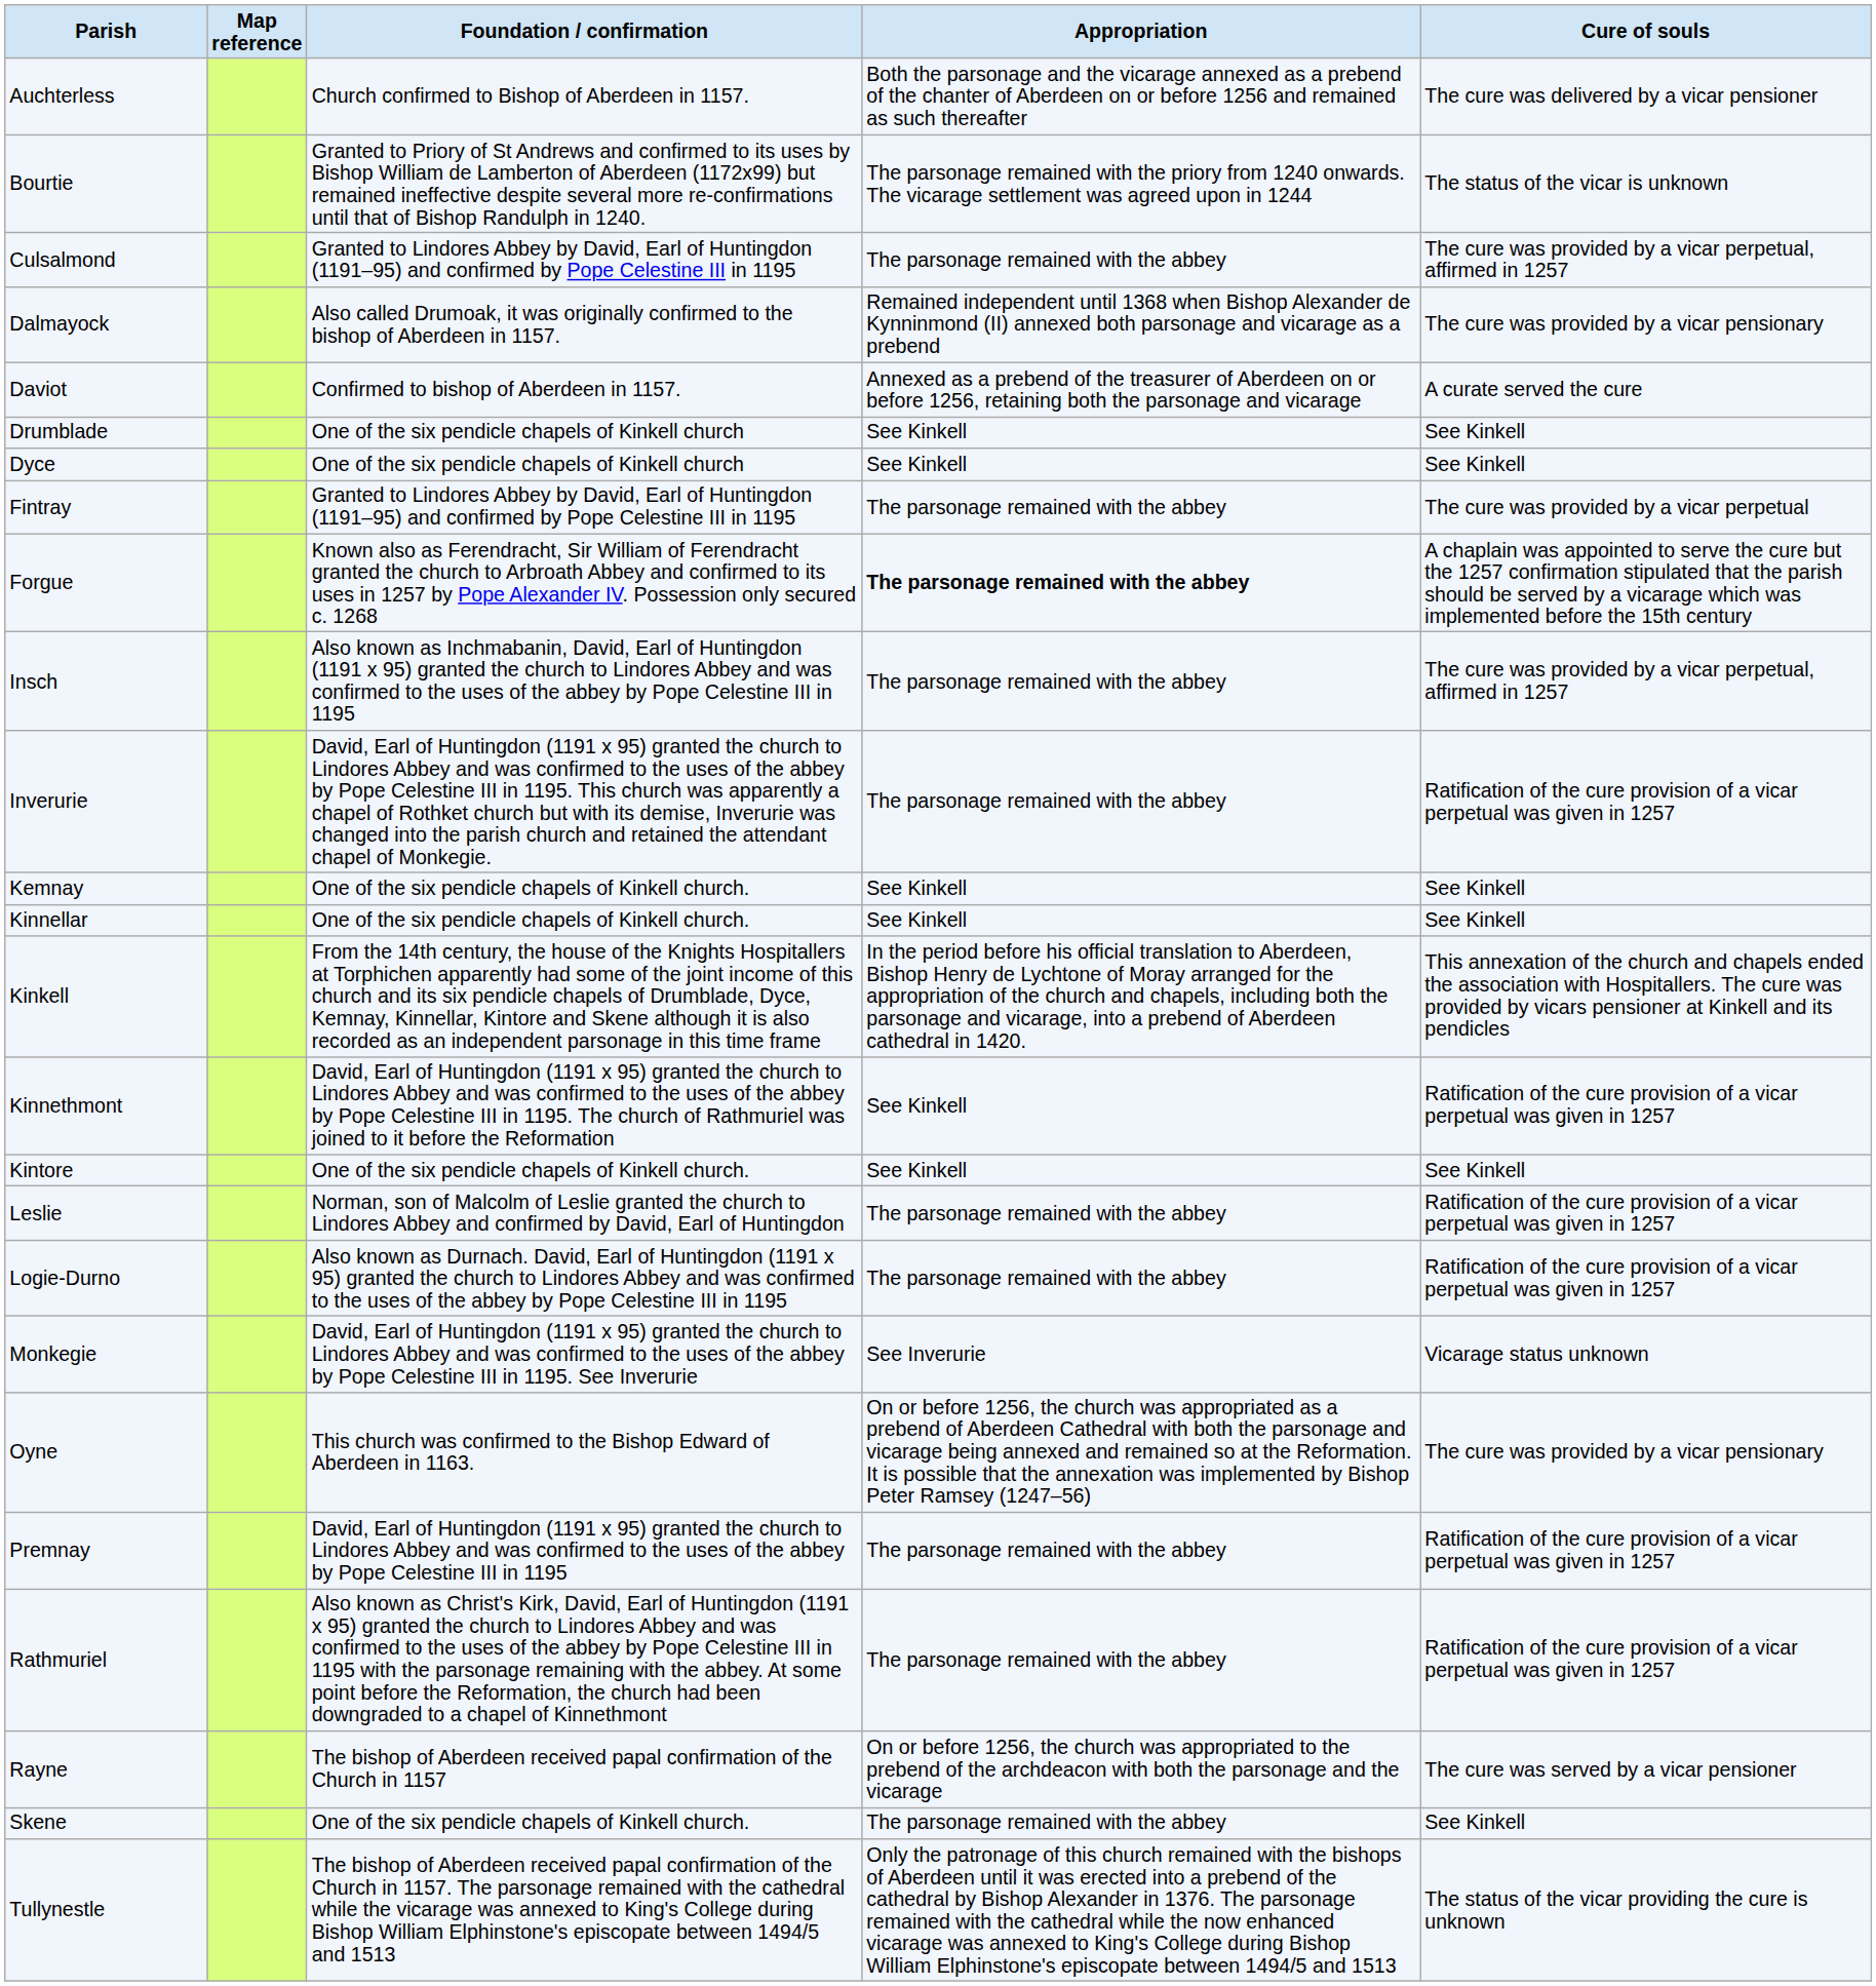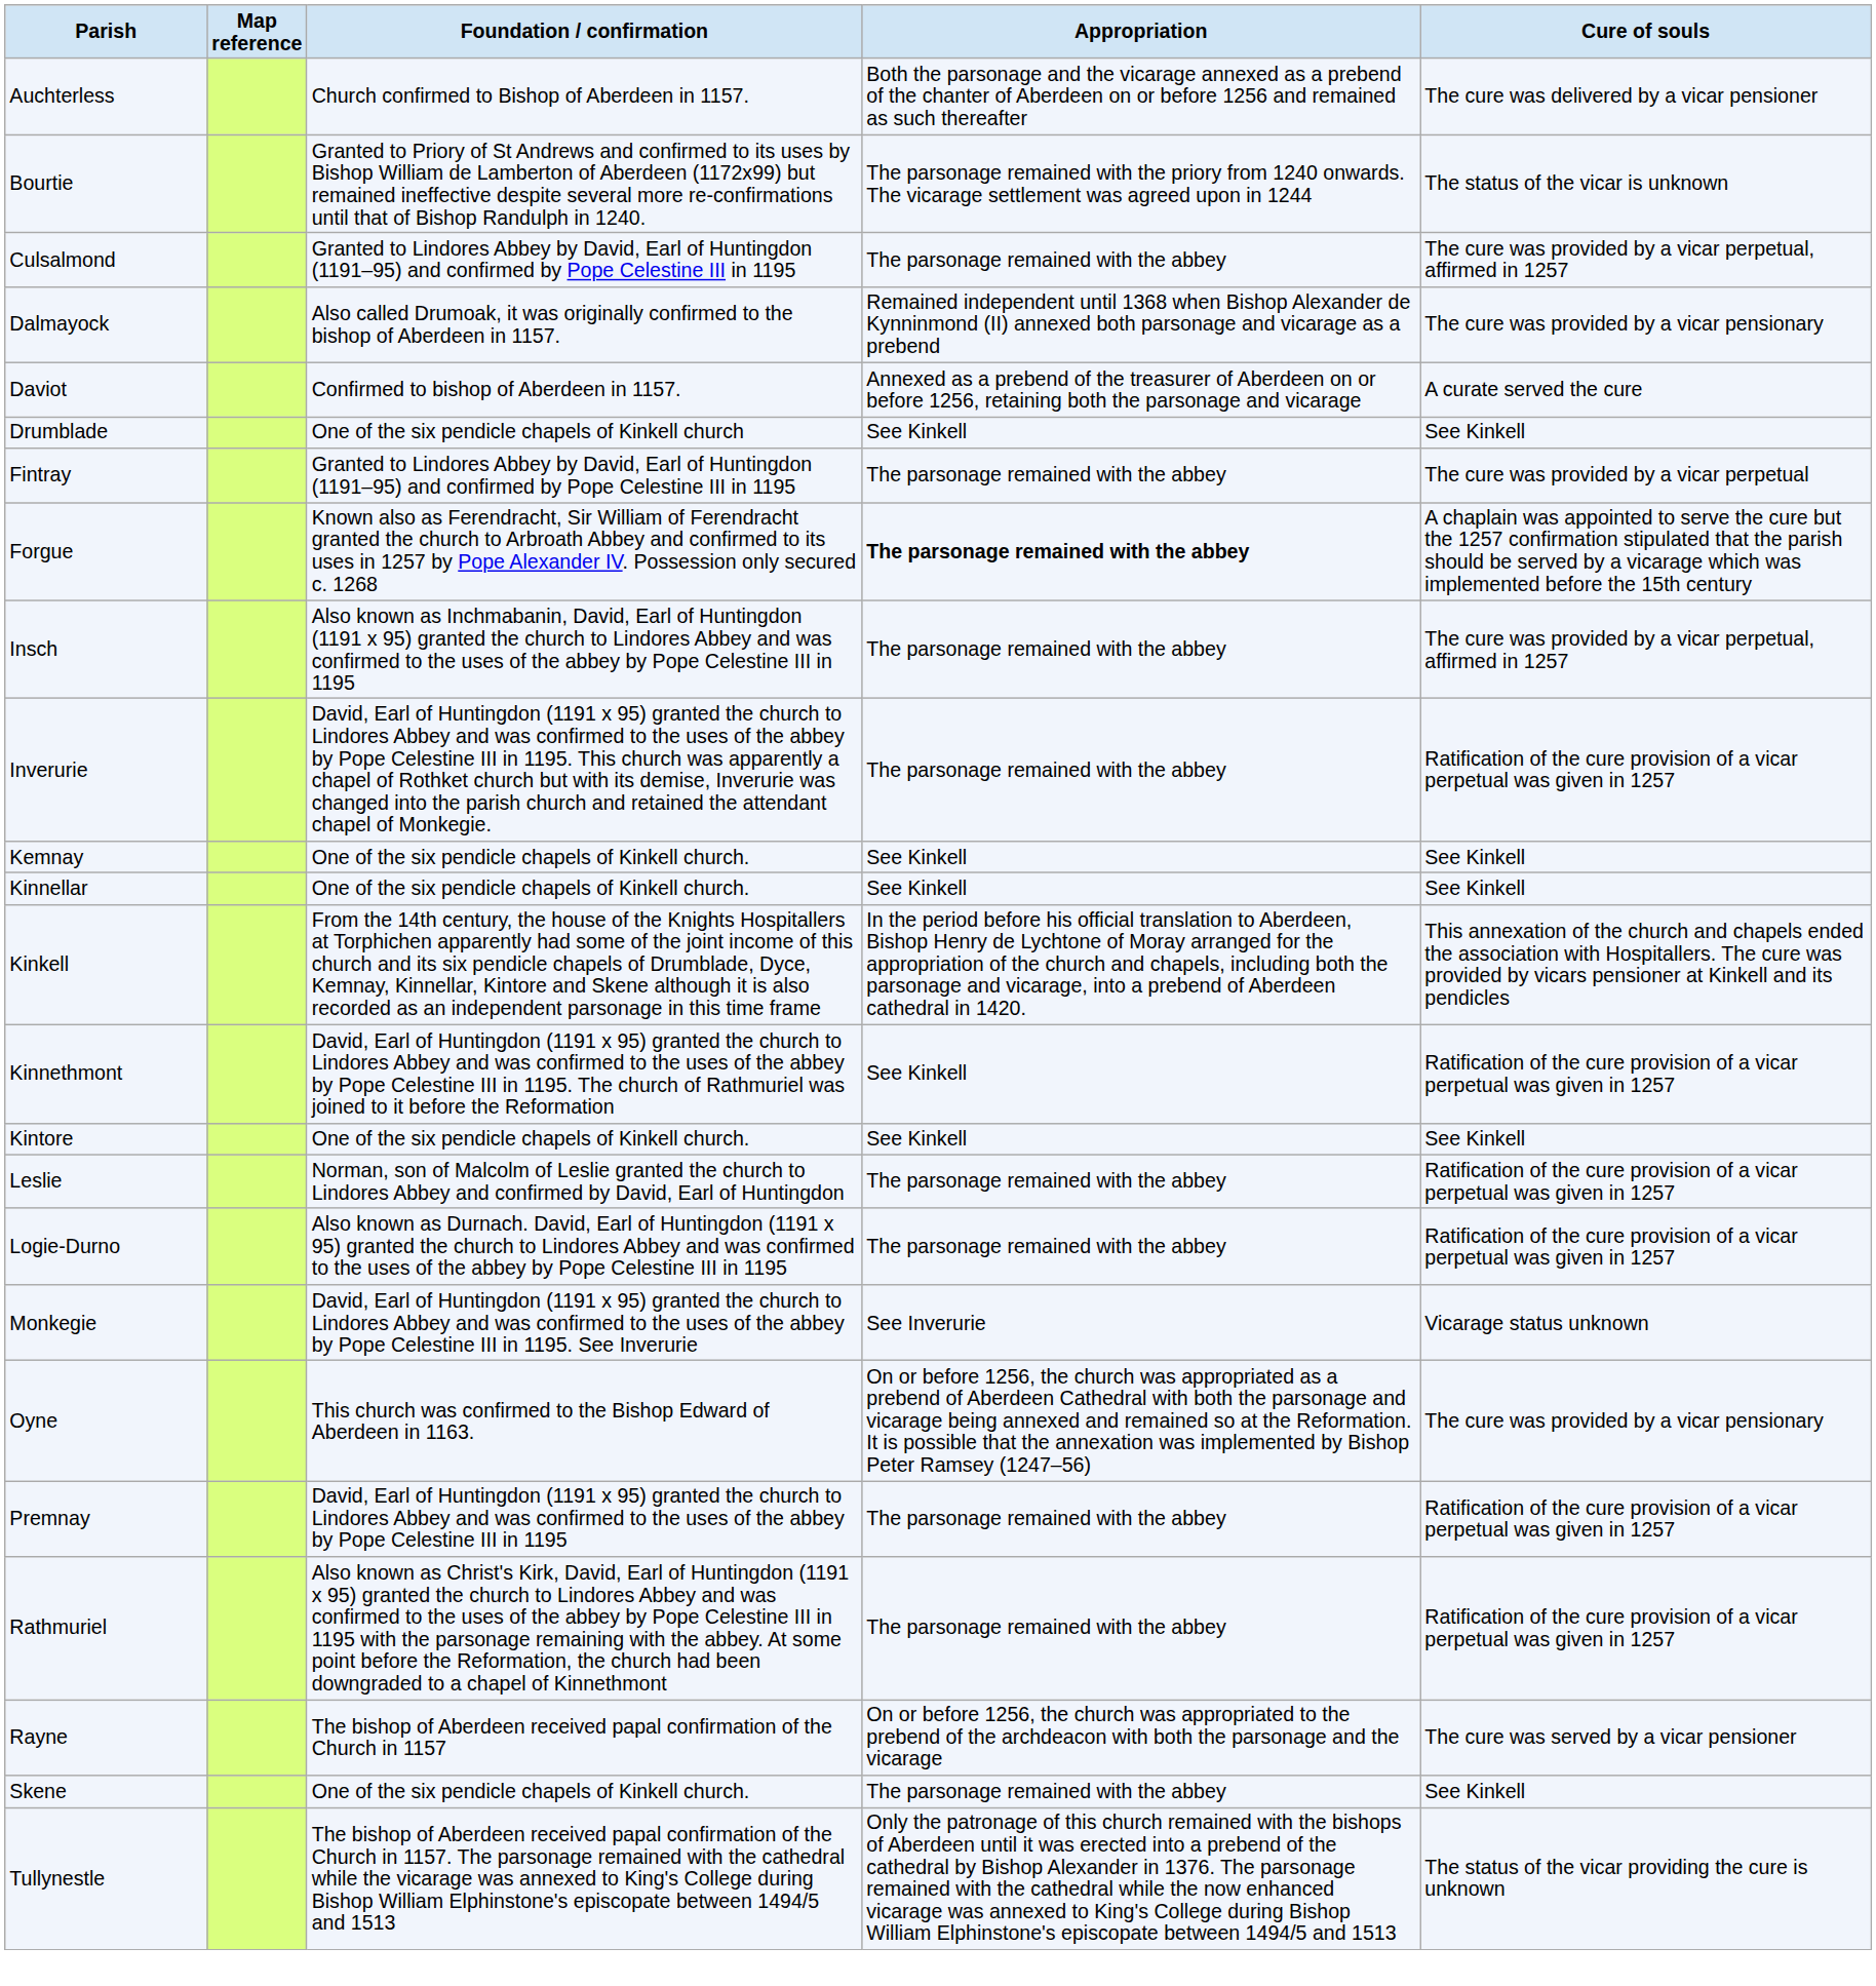 <table class="wikitable sortable" style="margin-left: auto; margin-right: auto; border: none;width: 100%;font-size: 85%;">
 <tr>
 <th style="width: 155px; background-color:#d0e5f5;color:black">Parish</th>
 <th style="width: 60px; background-color:#d0e5f5;color:black">Map reference</th>
 <th style="width: 500px; background-color:#d0e5f5;color:black"; class="unsortable">Foundation / confirmation</th>
 <th style="width: 500px; background-color:#d0e5f5;color:black"; class="unsortable">Appropriation</th>
 <th style="width: 400px; background-color:#d0e5f5;color:black"; class="unsortable">Cure of souls</th>
 </tr>
 <tr>
 <td style="background:#f1f5fc;color:black">Auchterless </td>
 <td style="background:#daff7f;color:black"></td>
 <td style="background:#f1f5fc;color:black">Church confirmed to Bishop of Aberdeen in 1157.</td>
 <td style="background:#f1f5fc;color:black">Both the parsonage and the vicarage annexed as a prebend of the chanter of Aberdeen on or before 1256 and remained as such thereafter</td>
 <td style="background:#f1f5fc;color:black">The cure was delivered by a vicar pensioner</td>
 </tr>
 <tr>
 <td style="background:#f1f5fc;color:black">Bourtie </td>
 <td style="background:#daff7f;color:black"></td>
 <td style="background:#f1f5fc;color:black">Granted to Priory of St Andrews and confirmed to its uses by Bishop William de Lamberton of Aberdeen (1172x99) but remained ineffective despite several more re-confirmations until that of Bishop Randulph in 1240.</td>
 <td style="background:#f1f5fc;color:black">The parsonage remained with the priory from 1240 onwards. The vicarage settlement was agreed upon in 1244</td>
 <td style="background:#f1f5fc;color:black">The status of the vicar is unknown</td>
 </tr>
 <tr>
 <td style="background:#f1f5fc;color:black">Culsalmond </td>
 <td style="background:#daff7f;color:black"></td>
 <td style="background:#f1f5fc;color:black">Granted to Lindores Abbey by David, Earl of Huntingdon (1191–95) and confirmed by <a href='#'>Pope Celestine III</a> in 1195</td>
 <td style="background:#f1f5fc;color:black">The parsonage remained with the abbey</td>
 <td style="background:#f1f5fc;color:black">The cure was provided by a vicar perpetual, affirmed in 1257</td>
 </tr>
 <tr>
 <td style="background:#f1f5fc;color:black">Dalmayock </td>
 <td style="background:#daff7f;color:black"></td>
 <td style="background:#f1f5fc;color:black">Also called Drumoak, it was originally confirmed to the bishop of Aberdeen in 1157.</td>
 <td style="background:#f1f5fc;color:black">Remained independent until 1368 when Bishop Alexander de Kynninmond (II) annexed both parsonage and vicarage as a prebend</td>
 <td style="background:#f1f5fc;color:black">The cure was provided by a vicar pensionary</td>
 </tr>
 <tr>
 <td style="background:#f1f5fc;color:black">Daviot </td>
 <td style="background:#daff7f;color:black"></td>
 <td style="background:#f1f5fc;color:black">Confirmed to bishop of Aberdeen in 1157.</td>
 <td style="background:#f1f5fc;color:black">Annexed as a prebend of the treasurer of Aberdeen on or before 1256, retaining both the parsonage and vicarage</td>
 <td style="background:#f1f5fc;color:black">A curate served the cure</td>
 </tr>
 <tr>
 <td style="background:#f1f5fc;color:black">Drumblade </td>
-<td style="background:#daff7f;color:red"></td>
-<td style="background:#f1f5fc;color:black">One of the six pendicle chapels of Kinkell church</td>
-<td style="background:#f1f5fc;color:black">See Kinkell</td>
-<td style="background:#f1f5fc;color:black">See Kinkell</td>
-</tr>
-<tr>
-<td style="background:#f1f5fc;color:black">Dyce </td>
 <td style="background:#daff7f;color:red"></td>
 <td style="background:#f1f5fc;color:black">One of the six pendicle chapels of Kinkell church</td>
 <td style="background:#f1f5fc;color:black">See Kinkell</td>
 <td style="background:#f1f5fc;color:black">See Kinkell</td>
 </tr>
 <tr>
 <td style="background:#f1f5fc;color:black">Fintray </td>
 <td style="background:#daff7f;color:black"></td>
 <td style="background:#f1f5fc;color:black">Granted to Lindores Abbey by David, Earl of Huntingdon (1191–95) and confirmed by Pope Celestine III in 1195</td>
 <td style="background:#f1f5fc;color:black">The parsonage remained with the abbey</td>
 <td style="background:#f1f5fc;color:black">The cure was provided by a vicar perpetual</td>
 </tr>
 <tr>
 <td style="background:#f1f5fc;color:black">Forgue </td>
 <td style="background:#daff7f;color:black"></td>
 <td style="background:#f1f5fc;color:black">Known also as Ferendracht, Sir William of Ferendracht granted the church to Arbroath Abbey and confirmed to its uses in 1257 by <a href='#'>Pope Alexander IV</a>. Possession only secured c. 1268</td>
 <td style="background:#f1f5fc;color:black"><strong>The parsonage remained with the abbey</strong></td>
 <td style="background:#f1f5fc;color:black">A chaplain was appointed to serve the cure but the 1257 confirmation stipulated that the parish should be served by a vicarage which was implemented before the 15th century</td>
 </tr>
 <tr>
 <td style="background:#f1f5fc;color:black">Insch </td>
 <td style="background:#daff7f;color:black"></td>
 <td style="background:#f1f5fc;color:black">Also known as Inchmabanin, David, Earl of Huntingdon (1191 x 95) granted the church to Lindores Abbey and was confirmed to the uses of the abbey by Pope Celestine III in 1195</td>
 <td style="background:#f1f5fc;color:black">The parsonage remained with the abbey</td>
 <td style="background:#f1f5fc;color:black">The cure was provided by a vicar perpetual, affirmed in 1257</td>
 </tr>
 <tr>
 <td style="background:#f1f5fc;color:black">Inverurie </td>
 <td style="background:#daff7f;color:red"></td>
 <td style="background:#f1f5fc;color:black">David, Earl of Huntingdon (1191 x 95) granted the church to Lindores Abbey and was confirmed to the uses of the abbey by Pope Celestine III in 1195.  This church was apparently a chapel of Rothket church but with its demise, Inverurie was changed into the parish church and retained the attendant chapel of Monkegie.</td>
 <td style="background:#f1f5fc;color:black">The parsonage remained with the abbey</td>
 <td style="background:#f1f5fc;color:black">Ratification of the cure provision of a vicar perpetual was given in 1257</td>
 </tr>
 <tr>
 <td style="background:#f1f5fc;color:black">Kemnay </td>
 <td style="background:#daff7f;color:red"></td>
 <td style="background:#f1f5fc;color:black">One of the six pendicle chapels of Kinkell church.</td>
 <td style="background:#f1f5fc;color:black">See Kinkell</td>
 <td style="background:#f1f5fc;color:black">See Kinkell</td>
 </tr>
 <tr>
 <td style="background:#f1f5fc;color:black">Kinnellar </td>
 <td style="background:#daff7f;color:red"></td>
 <td style="background:#f1f5fc;color:black">One of the six pendicle chapels of Kinkell church.</td>
 <td style="background:#f1f5fc;color:black">See Kinkell</td>
 <td style="background:#f1f5fc;color:black">See Kinkell</td>
 </tr>
 <tr>
 <td style="background:#f1f5fc;color:black">Kinkell </td>
 <td style="background:#daff7f;color:red"></td>
 <td style="background:#f1f5fc;color:black">From the 14th century, the house of the Knights Hospitallers at Torphichen apparently had some of the joint income of this church and its six pendicle chapels of Drumblade, Dyce, Kemnay, Kinnellar, Kintore and Skene although it is also recorded as an independent parsonage in this time frame</td>
 <td style="background:#f1f5fc;color:black">In the period before his official translation to Aberdeen, Bishop Henry de Lychtone of Moray arranged for the appropriation of the church and chapels, including both the parsonage and vicarage, into a prebend of Aberdeen cathedral in 1420.</td>
 <td style="background:#f1f5fc;color:black">This annexation of the church and chapels ended the association with Hospitallers. The cure was provided by vicars pensioner at Kinkell and its pendicles</td>
 </tr>
 <tr>
 <td style="background:#f1f5fc;color:black">Kinnethmont </td>
 <td style="background:#daff7f;color:black"></td>
 <td style="background:#f1f5fc;color:black">David, Earl of Huntingdon (1191 x 95) granted the church to Lindores Abbey and was confirmed to the uses of the abbey by Pope Celestine III in 1195. The church of Rathmuriel was joined to it before the Reformation</td>
 <td style="background:#f1f5fc;color:black">See Kinkell</td>
 <td style="background:#f1f5fc;color:black">Ratification of the cure provision of a vicar perpetual was given in 1257</td>
 </tr>
 <tr>
 <td style="background:#f1f5fc;color:black">Kintore </td>
 <td style="background:#daff7f;color:red"></td>
 <td style="background:#f1f5fc;color:black">One of the six pendicle chapels of Kinkell church.</td>
 <td style="background:#f1f5fc;color:black">See Kinkell</td>
 <td style="background:#f1f5fc;color:black">See Kinkell</td>
 </tr>
 <tr>
 <td style="background:#f1f5fc;color:black">Leslie </td>
 <td style="background:#daff7f;color:black"></td>
 <td style="background:#f1f5fc;color:black">Norman, son of Malcolm of Leslie granted the church to Lindores Abbey and confirmed by David, Earl of Huntingdon</td>
 <td style="background:#f1f5fc;color:black">The parsonage remained with the abbey</td>
 <td style="background:#f1f5fc;color:black">Ratification of the cure provision of a vicar perpetual was given in 1257</td>
 </tr>
 <tr>
 <td style="background:#f1f5fc;color:black">Logie-Durno </td>
 <td style="background:#daff7f;color:black"></td>
 <td style="background:#f1f5fc;color:black">Also known as Durnach. David, Earl of Huntingdon (1191 x 95) granted the church to Lindores Abbey and was confirmed to the uses of the abbey by Pope Celestine III in 1195</td>
 <td style="background:#f1f5fc;color:black">The parsonage remained with the abbey</td>
 <td style="background:#f1f5fc;color:black">Ratification of the cure provision of a vicar perpetual was given in 1257</td>
 </tr>
 <tr>
 <td style="background:#f1f5fc;color:black">Monkegie </td>
 <td style="background:#daff7f;color:red"></td>
 <td style="background:#f1f5fc;color:black">David, Earl of Huntingdon (1191 x 95) granted the church to Lindores Abbey and was confirmed to the uses of the abbey by Pope Celestine III in 1195. See Inverurie</td>
 <td style="background:#f1f5fc;color:black">See Inverurie</td>
 <td style="background:#f1f5fc;color:black">Vicarage status unknown</td>
 </tr>
 <tr>
 <td style="background:#f1f5fc;color:black">Oyne </td>
 <td style="background:#daff7f;color:black"></td>
 <td style="background:#f1f5fc;color:black">This church was confirmed to the Bishop Edward of Aberdeen in 1163.</td>
 <td style="background:#f1f5fc;color:black">On or before 1256, the church was appropriated as a prebend of Aberdeen Cathedral with both the parsonage and vicarage being annexed and remained so at the Reformation. It is possible that the annexation was implemented by Bishop Peter Ramsey (1247–56)</td>
 <td style="background:#f1f5fc;color:black">The cure was provided by a vicar pensionary</td>
 </tr>
 <tr>
 <td style="background:#f1f5fc;color:black">Premnay </td>
 <td style="background:#daff7f;color:black"></td>
 <td style="background:#f1f5fc;color:black">David, Earl of Huntingdon (1191 x 95) granted the church to Lindores Abbey and was confirmed to the uses of the abbey by Pope Celestine III in 1195</td>
 <td style="background:#f1f5fc;color:black">The parsonage remained with the abbey</td>
 <td style="background:#f1f5fc;color:black">Ratification of the cure provision of a vicar perpetual was given in 1257</td>
 </tr>
 <tr>
 <td style="background:#f1f5fc;color:black">Rathmuriel </td>
 <td style="background:#daff7f;color:black"></td>
 <td style="background:#f1f5fc;color:black">Also known as Christ's Kirk, David, Earl of Huntingdon (1191 x 95) granted the church to Lindores Abbey and was confirmed to the uses of the abbey by Pope Celestine III in 1195 with the parsonage remaining with the abbey. At some point before the Reformation, the church had been downgraded to a chapel of Kinnethmont</td>
 <td style="background:#f1f5fc;color:black">The parsonage remained with the abbey</td>
 <td style="background:#f1f5fc;color:black">Ratification of the cure provision of a vicar perpetual was given in 1257</td>
 </tr>
 <tr>
 <td style="background:#f1f5fc;color:black">Rayne </td>
 <td style="background:#daff7f;color:black"></td>
 <td style="background:#f1f5fc;color:black">The bishop of Aberdeen received papal confirmation of the Church in 1157</td>
 <td style="background:#f1f5fc;color:black">On or before 1256, the church was appropriated to the prebend of the archdeacon with both the parsonage and the vicarage</td>
 <td style="background:#f1f5fc;color:black">The cure was served by a vicar pensioner</td>
 </tr>
 <tr>
 <td style="background:#f1f5fc;color:black">Skene </td>
 <td style="background:#daff7f;color:red"></td>
 <td style="background:#f1f5fc;color:black">One of the six pendicle chapels of Kinkell church.</td>
 <td style="background:#f1f5fc;color:black">The parsonage remained with the abbey</td>
 <td style="background:#f1f5fc;color:black">See Kinkell</td>
 </tr>
 <tr>
 <td style="background:#f1f5fc;color:black">Tullynestle </td>
 <td style="background:#daff7f;color:black"></td>
 <td style="background:#f1f5fc;color:black">The bishop of Aberdeen received papal confirmation of the Church in 1157.  The parsonage remained with the cathedral while the vicarage was annexed to King's College during Bishop William Elphinstone's episcopate between 1494/5 and 1513</td>
 <td style="background:#f1f5fc;color:black">Only the patronage of this church remained with the bishops of Aberdeen until it was erected into a prebend of the cathedral by Bishop Alexander in 1376. The parsonage remained with the cathedral while the now enhanced vicarage was annexed to King's College during Bishop William Elphinstone's episcopate between 1494/5 and 1513</td>
 <td style="background:#f1f5fc;color:black">The status of the vicar providing the cure is unknown</td>
 </tr>
 </table>
